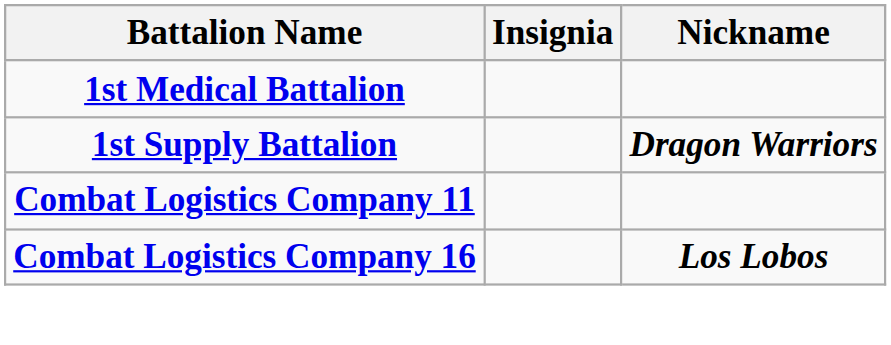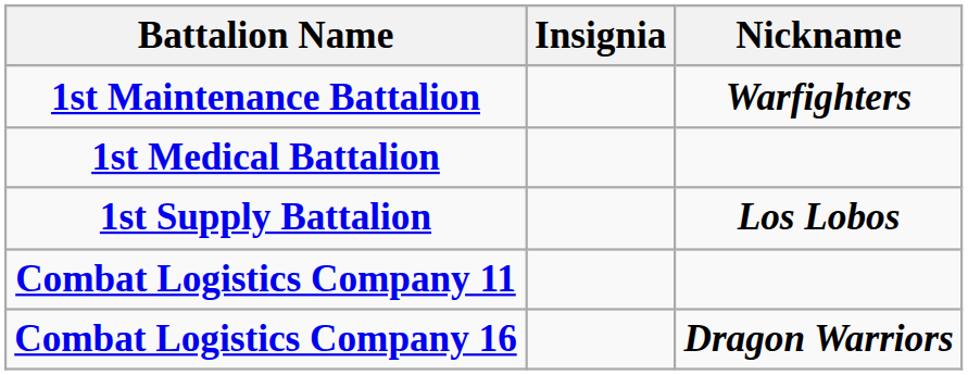 <table class="wikitable sortable" style="text-align:center;">
 <tr bgcolor="#CCCCCC">
 <th><strong>Battalion Name</strong></th>
 <th><strong>Insignia</strong></th>
 <th><strong>Nickname</strong></th>
+</tr>
+<tr>
+<td><strong><a href='#'>1st Maintenance Battalion</a></strong></td>
+<td></td>
+<td><strong><em>Warfighters</em></strong></td>
 </tr>
 <tr>
 <td><strong><a href='#'>1st Medical Battalion</a></strong></td>
 <td></td>
 <td></td>
 </tr>
 <tr>
 <td><strong><a href='#'>1st Supply Battalion</a></strong></td>
 <td></td>
-<td><strong><em>Dragon Warriors</em></strong></td>
+<td><strong><em>Los Lobos</em></strong></td>
 </tr>
 <tr>
 <td><strong><a href='#'>Combat Logistics Company 11</a></strong></td>
 <td></td>
 <td></td>
 </tr>
 <tr>
 <td><strong><a href='#'>Combat Logistics Company 16</a></strong></td>
 <td></td>
-<td><strong><em>Los Lobos</em></strong></td>
+<td><strong><em>Dragon Warriors</em></strong></td>
 </tr>
 </table>
